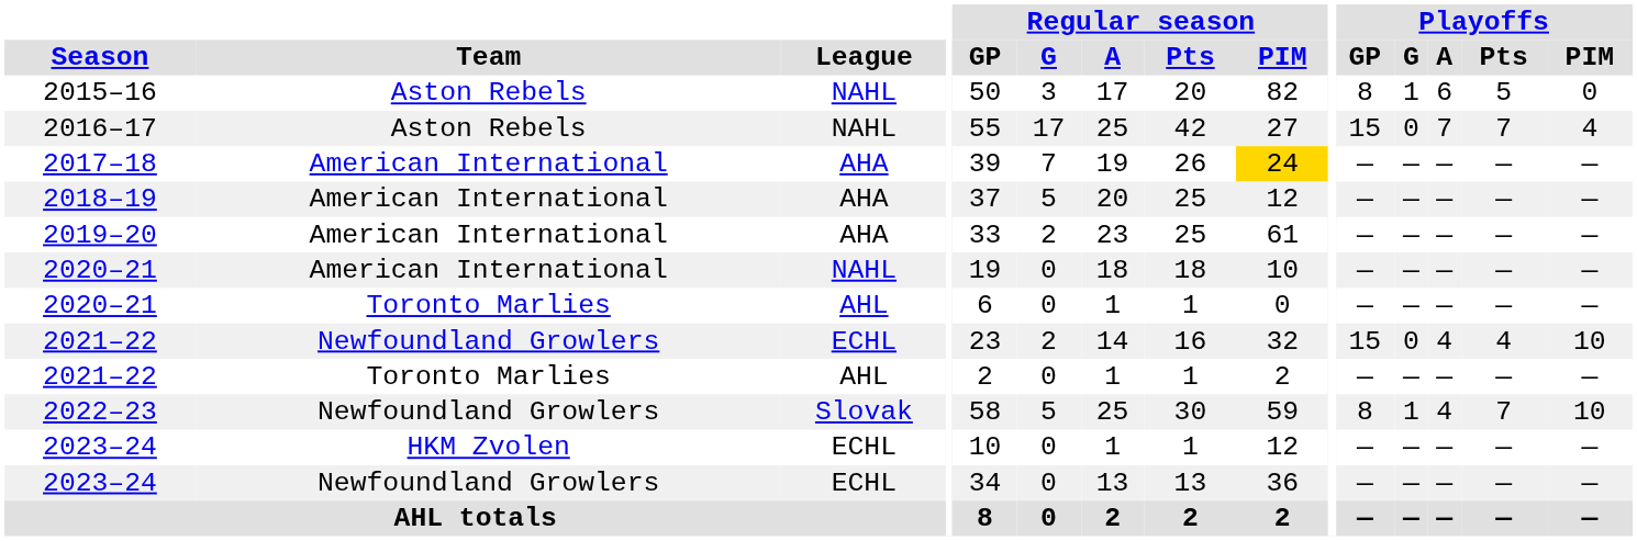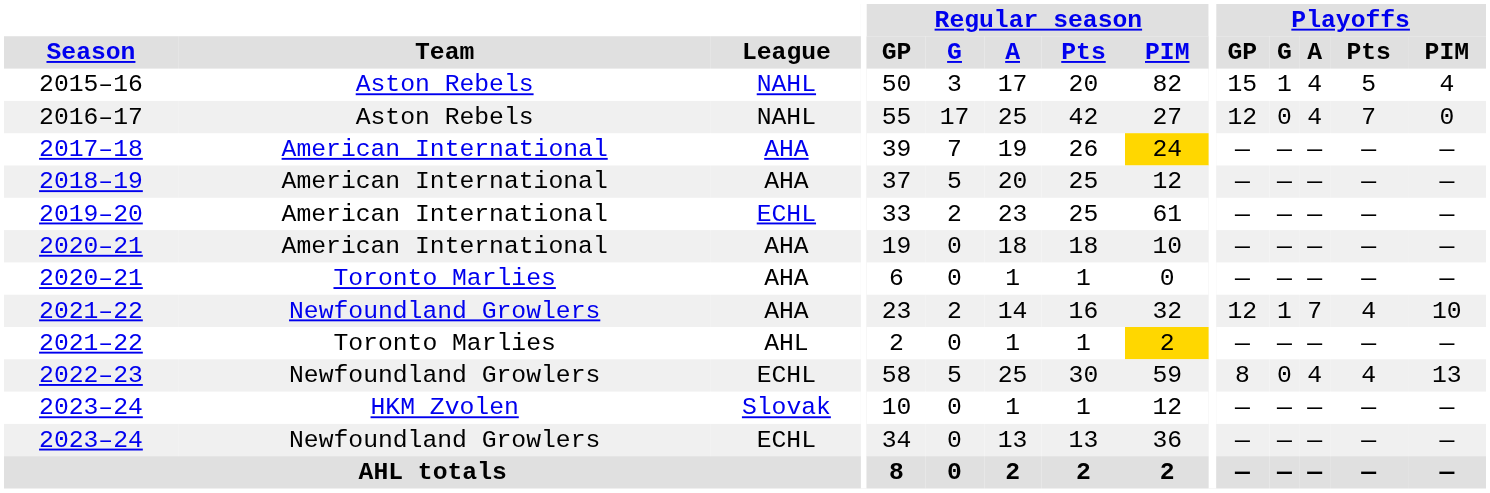 <table border="0" cellpadding="1" cellspacing="0" style="text-align:center; width:60em">
 <tr style="background:#e0e0e0;">
 <th colspan="3" style="background:#fff;"></th>
 <th rowspan="99" style="background:#fff;"></th>
 <th colspan="5"><a href='#'>Regular season</a></th>
 <th rowspan="99" style="background:#fff;"></th>
 <th colspan="5"><a href='#'>Playoffs</a></th>
 </tr>
 <tr style="background:#e0e0e0;">
 <th><a href='#'>Season</a></th>
 <th>Team</th>
 <th>League</th>
 <th>GP</th>
 <th><a href='#'>G</a></th>
 <th><a href='#'>A</a></th>
 <th><a href='#'>Pts</a></th>
 <th><a href='#'>PIM</a></th>
 <th>GP</th>
 <th>G</th>
 <th>A</th>
 <th>Pts</th>
 <th>PIM</th>
 </tr>
 <tr>
 <td 2015–16 NAHL season>2015–16</td>
 <td><a href='#'>Aston Rebels</a></td>
 <td><a href='#'>NAHL</a></td>
 <td>50</td>
 <td>3</td>
 <td>17</td>
 <td>20</td>
 <td>82</td>
-<td>8</td>
+<td>15</td>
 <td>1</td>
-<td>6</td>
+<td>4</td>
 <td>5</td>
-<td>0</td>
+<td>4</td>
 </tr>
 <tr bgcolor=f0f0f0>
 <td 2016–17 NAHL season>2016–17</td>
 <td>Aston Rebels</td>
 <td>NAHL</td>
 <td>55</td>
 <td>17</td>
 <td>25</td>
 <td>42</td>
 <td>27</td>
-<td>15</td>
+<td>12</td>
 <td>0</td>
+<td>4</td>
 <td>7</td>
-<td>7</td>
-<td>4</td>
+<td>0</td>
 </tr>
 <tr>
 <td><a href='#'>2017–18</a></td>
 <td><a href='#'>American International</a></td>
 <td><a href='#'>AHA</a></td>
 <td>39</td>
 <td>7</td>
 <td>19</td>
 <td>26</td>
 <td style="background: gold;">24</td>
 <td>—</td>
 <td>—</td>
 <td>—</td>
 <td>—</td>
 <td>—</td>
 </tr>
 <tr bgcolor=f0f0f0>
 <td><a href='#'>2018–19</a></td>
 <td>American International</td>
 <td>AHA</td>
 <td>37</td>
 <td>5</td>
 <td>20</td>
 <td>25</td>
 <td>12</td>
 <td>—</td>
 <td>—</td>
 <td>—</td>
 <td>—</td>
 <td>—</td>
 </tr>
 <tr>
 <td><a href='#'>2019–20</a></td>
 <td>American International</td>
-<td>AHA</td>
+<td><a href='#'>ECHL</a></td>
 <td>33</td>
 <td>2</td>
 <td>23</td>
 <td>25</td>
 <td>61</td>
 <td>—</td>
 <td>—</td>
 <td>—</td>
 <td>—</td>
 <td>—</td>
 </tr>
 <tr bgcolor=f0f0f0>
 <td><a href='#'>2020–21</a></td>
 <td>American International</td>
-<td><a href='#'>NAHL</a></td>
+<td>AHA</td>
 <td>19</td>
 <td>0</td>
 <td>18</td>
 <td>18</td>
 <td>10</td>
 <td>—</td>
 <td>—</td>
 <td>—</td>
 <td>—</td>
 <td>—</td>
 </tr>
 <tr>
 <td><a href='#'>2020–21</a></td>
 <td><a href='#'>Toronto Marlies</a></td>
-<td><a href='#'>AHL</a></td>
+<td>AHA</td>
 <td>6</td>
 <td>0</td>
 <td>1</td>
 <td>1</td>
 <td>0</td>
 <td>—</td>
 <td>—</td>
 <td>—</td>
 <td>—</td>
 <td>—</td>
 </tr>
 <tr bgcolor=f0f0f0>
 <td><a href='#'>2021–22</a></td>
 <td><a href='#'>Newfoundland Growlers</a></td>
-<td><a href='#'>ECHL</a></td>
+<td>AHA</td>
 <td>23</td>
 <td>2</td>
 <td>14</td>
 <td>16</td>
 <td>32</td>
-<td>15</td>
-<td>0</td>
-<td>4</td>
+<td>12</td>
+<td>1</td>
+<td>7</td>
 <td>4</td>
 <td>10</td>
 </tr>
 <tr>
 <td><a href='#'>2021–22</a></td>
 <td>Toronto Marlies</td>
 <td>AHL</td>
 <td>2</td>
 <td>0</td>
 <td>1</td>
 <td>1</td>
-<td>2</td>
+<td style="background: gold;">2</td>
 <td>—</td>
 <td>—</td>
 <td>—</td>
 <td>—</td>
 <td>—</td>
 </tr>
 <tr bgcolor=f0f0f0>
 <td><a href='#'>2022–23</a></td>
 <td>Newfoundland Growlers</td>
-<td><a href='#'>Slovak</a></td>
+<td>ECHL</td>
 <td>58</td>
 <td>5</td>
 <td>25</td>
 <td>30</td>
 <td>59</td>
 <td>8</td>
-<td>1</td>
+<td>0</td>
 <td>4</td>
-<td>7</td>
-<td>10</td>
+<td>4</td>
+<td>13</td>
 </tr>
 <tr>
 <td><a href='#'>2023–24</a></td>
 <td><a href='#'>HKM Zvolen</a></td>
-<td>ECHL</td>
+<td><a href='#'>Slovak</a></td>
 <td>10</td>
 <td>0</td>
 <td>1</td>
 <td>1</td>
 <td>12</td>
 <td>—</td>
 <td>—</td>
 <td>—</td>
 <td>—</td>
 <td>—</td>
 </tr>
 <tr bgcolor="f0f0f0">
 <td><a href='#'>2023–24</a></td>
 <td>Newfoundland Growlers</td>
 <td>ECHL</td>
 <td>34</td>
 <td>0</td>
 <td>13</td>
 <td>13</td>
 <td>36</td>
 <td>—</td>
 <td>—</td>
 <td>—</td>
 <td>—</td>
 <td>—</td>
 </tr>
 <tr bgcolor=e0e0e0>
 <th colspan="3">AHL totals</th>
 <th>8</th>
 <th>0</th>
 <th>2</th>
 <th>2</th>
 <th>2</th>
 <th>—</th>
 <th>—</th>
 <th>—</th>
 <th>—</th>
 <th>—</th>
 </tr>
 </table>
